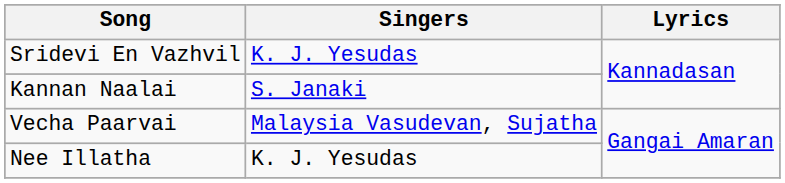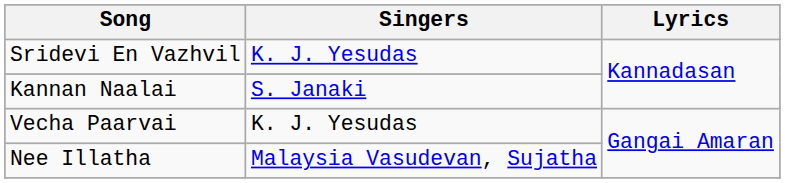 <table class="wikitable" style="font-size: 95%;">
 <tr>
 <th>Song</th>
 <th>Singers</th>
 <th>Lyrics</th>
 </tr>
 <tr>
 <td>Sridevi En Vazhvil</td>
 <td><a href='#'>K. J. Yesudas</a></td>
 <td rowspan=2><a href='#'>Kannadasan</a></td>
 </tr>
 <tr>
 <td>Kannan Naalai</td>
 <td><a href='#'>S. Janaki</a></td>
 </tr>
 <tr>
 <td>Vecha Paarvai</td>
-<td><a href='#'>Malaysia Vasudevan</a>, <a href='#'>Sujatha</a></td>
+<td>K. J. Yesudas</td>
 <td rowspan=2><a href='#'>Gangai Amaran</a></td>
 </tr>
 <tr>
 <td>Nee Illatha</td>
-<td>K. J. Yesudas</td>
+<td><a href='#'>Malaysia Vasudevan</a>, <a href='#'>Sujatha</a></td>
 </tr>
 </table>
